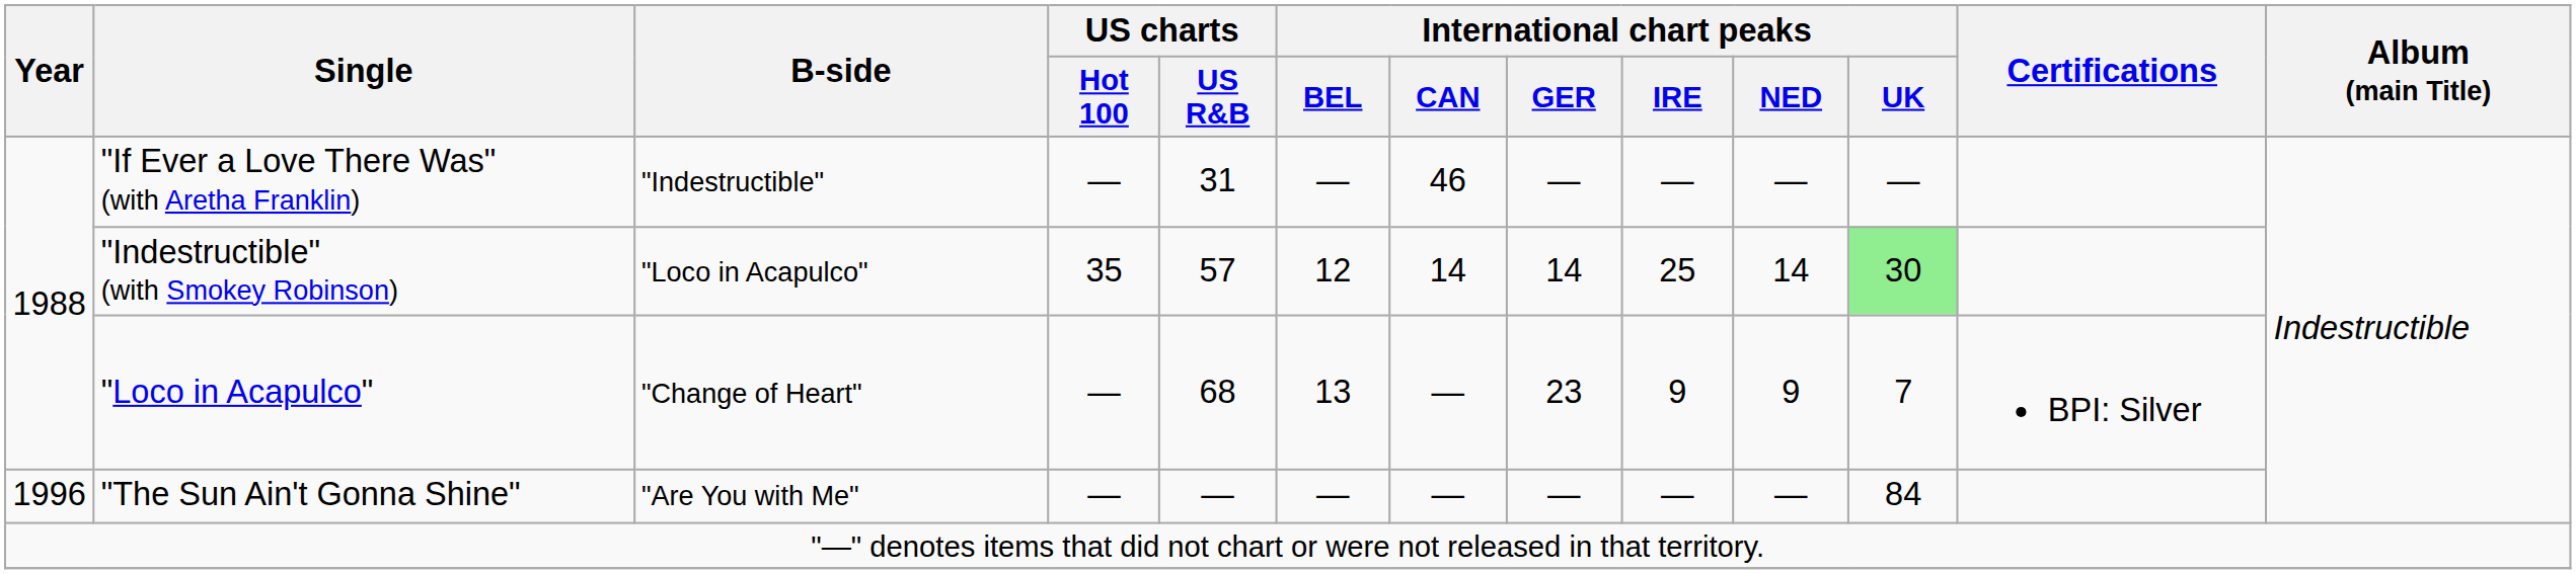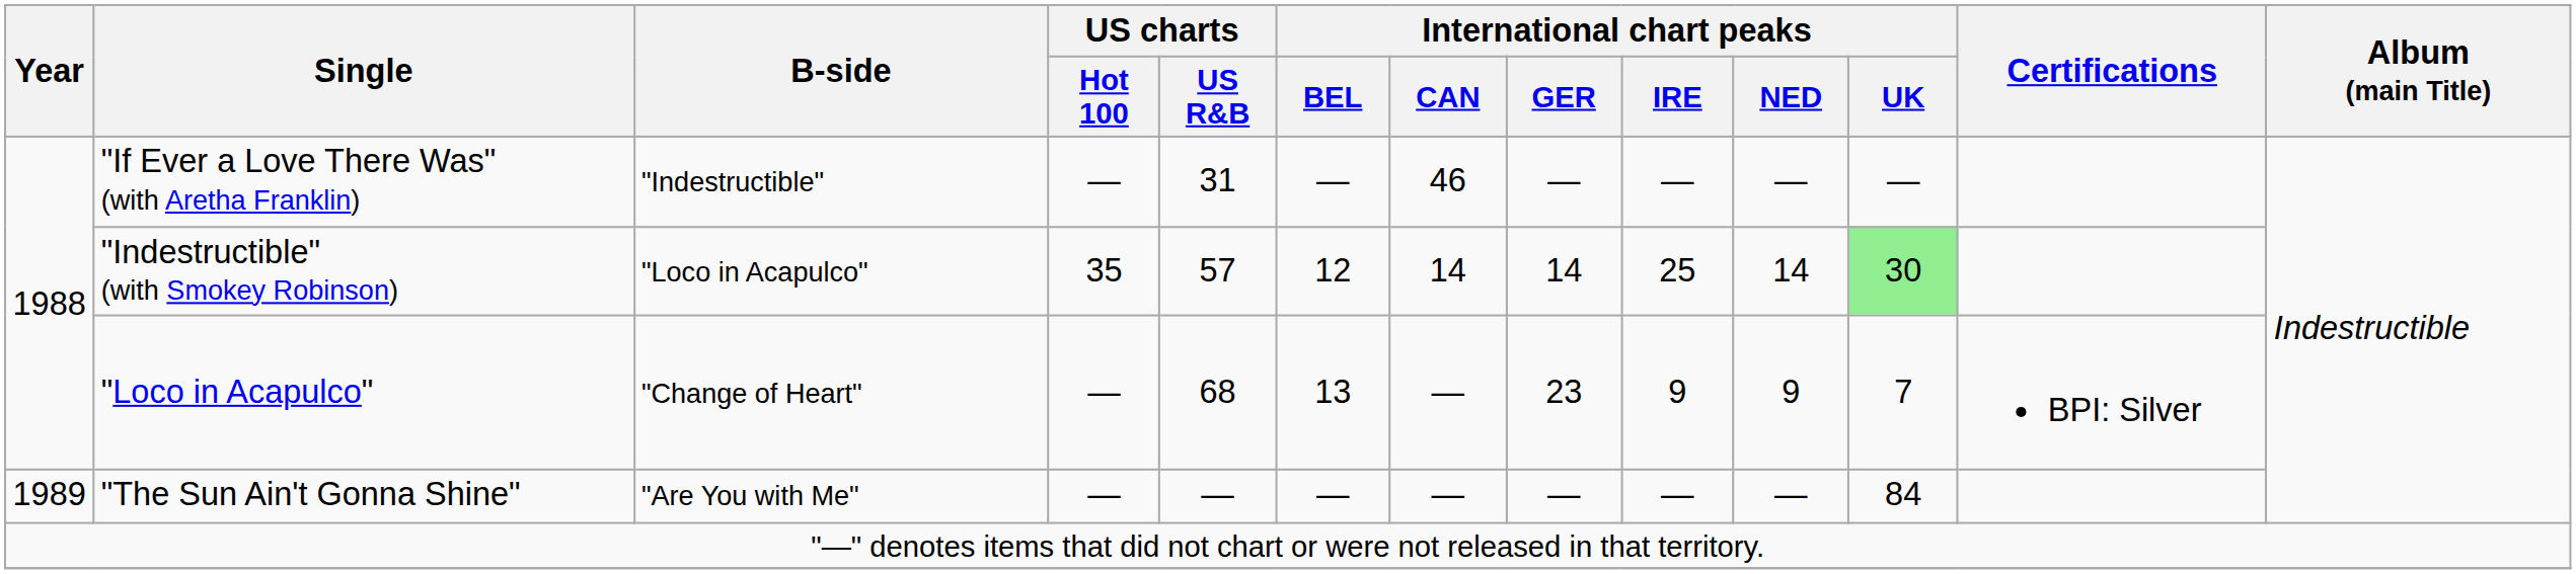 <table class="wikitable">
 <tr>
 <th rowspan="2">Year</th>
 <th rowspan="2" style="width:20em;">Single</th>
 <th rowspan="2" style="width:15em;">B-side</th>
 <th colspan="2">US charts</th>
 <th colspan="6">International chart peaks</th>
 <th rowspan="2" style="width:10em;"><a href='#'>Certifications</a></th>
 <th rowspan="2" style="width:10em;">Album<br><small>(main Title)</small></th>
 </tr>
 <tr>
 <th style="width:4em;font-size:90%;"><a href='#'>Hot<br>100</a></th>
 <th style="width:4em;font-size:90%;"><a href='#'>US<br>R&B</a></th>
 <th style="width:4em;font-size:90%;"><a href='#'>BEL</a><br></th>
 <th style="width:4em;font-size:90%;"><a href='#'>CAN</a><br></th>
 <th style="width:4em;font-size:90%;"><a href='#'>GER</a><br></th>
 <th style="width:4em;font-size:90%;"><a href='#'>IRE</a><br></th>
 <th style="width:4em;font-size:90%;"><a href='#'>NED</a><br></th>
 <th style="width:4em;font-size:90%;"><a href='#'>UK</a><br></th>
 </tr>
 <tr>
 <td rowspan="3">1988</td>
 <td>"If Ever a Love There Was"<br><small>(with <a href='#'>Aretha Franklin</a>)</small></td>
 <td><small>"Indestructible"</small></td>
 <td align="center">—</td>
 <td align="center">31</td>
 <td align="center">—</td>
 <td align="center">46</td>
 <td align="center">—</td>
 <td align="center">—</td>
 <td align="center">—</td>
 <td align="center">—</td>
 <td></td>
 <td rowspan="4"><em>Indestructible</em></td>
 </tr>
 <tr>
 <td>"Indestructible"<br><small>(with <a href='#'>Smokey Robinson</a>)</small></td>
 <td><small>"Loco in Acapulco"</small></td>
 <td align="center">35</td>
 <td align="center">57</td>
 <td align="center">12</td>
 <td align="center">14</td>
 <td align="center">14</td>
 <td align="center">25</td>
 <td align="center">14</td>
 <td align="center" style="background: lightgreen;">30</td>
 <td></td>
 </tr>
 <tr>
 <td>"<a href='#'>Loco in Acapulco</a>"</td>
 <td><small>"Change of Heart"</small></td>
 <td align="center">—</td>
 <td align="center">68</td>
 <td align="center">13</td>
 <td align="center">—</td>
 <td align="center">23</td>
 <td align="center">9</td>
 <td align="center">9</td>
 <td align="center">7</td>
 <td><br><ul><li>BPI: Silver</li></ul></td>
 </tr>
 <tr>
-<td>1996</td>
+<td>1989</td>
 <td>"The Sun Ain't Gonna Shine"</td>
 <td><small>"Are You with Me"</small></td>
 <td align="center">—</td>
 <td align="center">—</td>
 <td align="center">—</td>
 <td align="center">—</td>
 <td align="center">—</td>
 <td align="center">—</td>
 <td align="center">—</td>
 <td align="center">84</td>
 <td></td>
 </tr>
 <tr>
 <td align="center" colspan="15" style="font-size:90%">"—" denotes items that did not chart or were not released in that territory.</td>
 </tr>
 <tr>
 </tr>
 </table>
